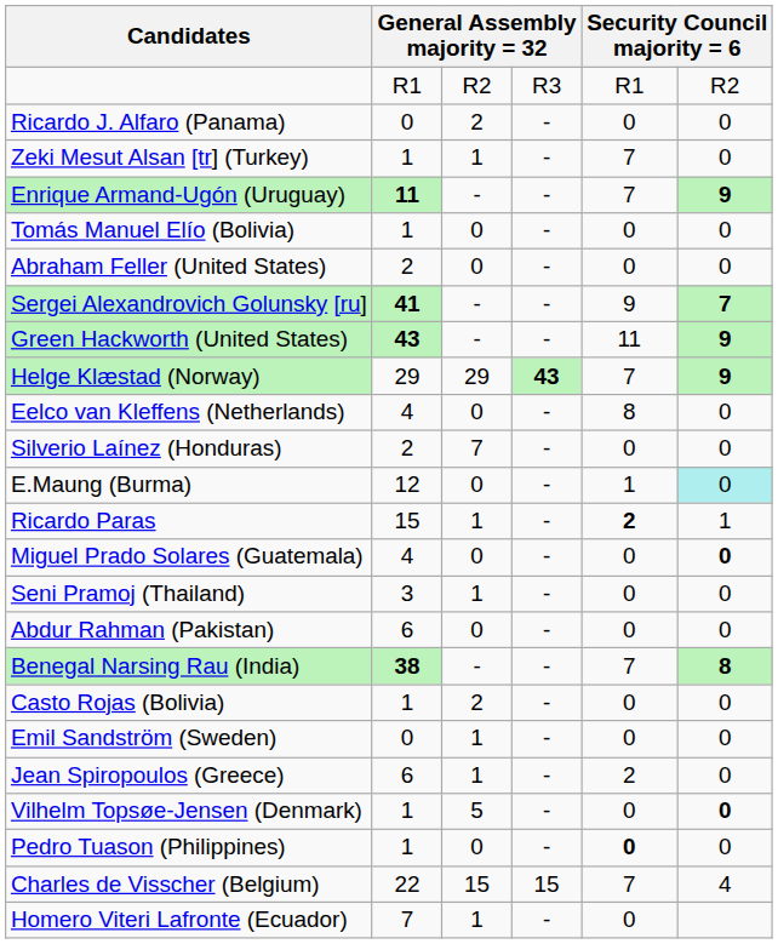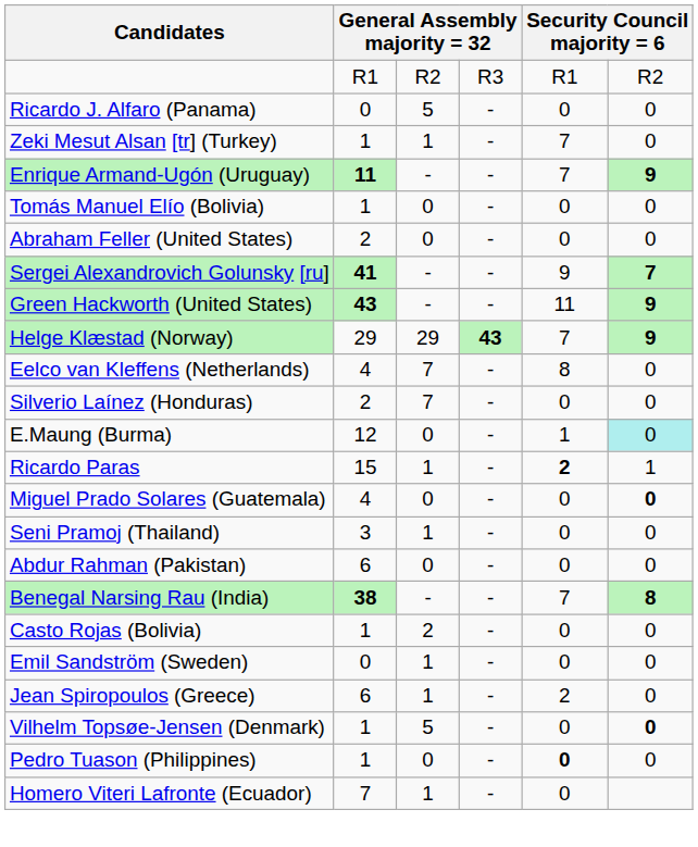 <table class="wikitable sortable" style="text-align:center">
 <tr>
 <th><strong>Candidates </strong></th>
 <th colspan=3><strong>General Assembly</strong>  <br> majority = 32</th>
 <th colspan=2><strong>Security Council</strong>  <br> majority = 6</th>
 </tr>
 <tr>
 <td></td>
 <td>R1</td>
 <td>R2</td>
 <td>R3</td>
 <td>R1</td>
 <td>R2</td>
 </tr>
 <tr>
 <td style="text-align:left"> <a href='#'>Ricardo J. Alfaro</a> (Panama)</td>
 <td>0</td>
-<td>2</td>
+<td>5</td>
 <td>-</td>
 <td>0</td>
 <td>0</td>
 </tr>
 <tr>
 <td style="text-align:left"> <a href='#'>Zeki Mesut Alsan</a> <a href='#'>[tr</a>] (Turkey)</td>
 <td>1</td>
 <td>1</td>
 <td>-</td>
 <td>7</td>
 <td>0</td>
 </tr>
 <tr>
 <td style="text-align:left; background-color:#BBF3BB"> <a href='#'>Enrique Armand-Ugón</a> (Uruguay)</td>
 <td style="background-color:#BBF3BB"><strong>11</strong></td>
 <td>-</td>
 <td>-</td>
 <td>7</td>
 <td style="background-color:#BBF3BB"><strong>9</strong></td>
 </tr>
 <tr>
 <td style="text-align:left"> <a href='#'>Tomás Manuel Elío</a> (Bolivia)</td>
 <td>1</td>
 <td>0</td>
 <td>-</td>
 <td>0</td>
 <td>0</td>
 </tr>
 <tr>
 <td style="text-align:left"> <a href='#'>Abraham Feller</a> (United States)</td>
 <td>2</td>
 <td>0</td>
 <td>-</td>
 <td>0</td>
 <td>0</td>
 </tr>
 <tr>
 <td style="text-align:left; background-color:#BBF3BB"> <a href='#'>Sergei Alexandrovich Golunsky</a> <a href='#'>[ru</a>]</td>
 <td style="background-color:#BBF3BB"><strong>41 </strong></td>
 <td>-</td>
 <td>-</td>
 <td>9</td>
 <td style="background-color:#BBF3BB"><strong>7</strong></td>
 </tr>
 <tr>
 <td style="text-align:left; background-color:#BBF3BB"> <a href='#'>Green Hackworth</a> (United States)</td>
 <td style="background-color:#BBF3BB"><strong>43</strong></td>
 <td>-</td>
 <td>-</td>
 <td>11</td>
 <td style="background-color:#BBF3BB"><strong>9</strong></td>
 </tr>
 <tr>
 <td style="text-align:left; background-color:#BBF3BB"> <a href='#'>Helge Klæstad</a> (Norway)</td>
 <td>29</td>
 <td>29</td>
 <td style="background-color:#BBF3BB"><strong>43</strong></td>
 <td>7</td>
 <td style="background-color:#BBF3BB"><strong>9</strong></td>
 </tr>
 <tr>
 <td style="text-align:left"> <a href='#'>Eelco van Kleffens</a> (Netherlands)</td>
 <td>4</td>
-<td>0</td>
+<td>7</td>
 <td>-</td>
 <td>8</td>
 <td>0</td>
 </tr>
 <tr>
 <td style="text-align:left"> <a href='#'>Silverio Laínez</a> (Honduras)</td>
 <td>2</td>
 <td>7</td>
 <td>-</td>
 <td>0</td>
 <td>0</td>
 </tr>
 <tr>
 <td style="text-align:left"> E.Maung (Burma)</td>
 <td>12</td>
 <td>0</td>
 <td>-</td>
 <td>1</td>
 <td style="background: paleturquoise;">0</td>
 </tr>
 <tr>
 <td style="text-align:left"> <a href='#'>Ricardo Paras</a></td>
 <td>15</td>
 <td>1</td>
 <td>-</td>
 <td><strong>2</strong></td>
 <td>1</td>
 </tr>
 <tr>
 <td style="text-align:left"> <a href='#'>Miguel Prado Solares</a> (Guatemala)</td>
 <td>4</td>
 <td>0</td>
 <td>-</td>
 <td>0</td>
 <td><strong>0</strong></td>
 </tr>
 <tr>
 <td style="text-align:left"> <a href='#'>Seni Pramoj</a> (Thailand)</td>
 <td>3</td>
 <td>1</td>
 <td>-</td>
 <td>0</td>
 <td>0</td>
 </tr>
 <tr>
 <td style="text-align:left"> <a href='#'>Abdur Rahman</a> (Pakistan)</td>
 <td>6</td>
 <td>0</td>
 <td>-</td>
 <td>0</td>
 <td>0</td>
 </tr>
 <tr>
 <td style="text-align:left; background-color:#BBF3BB"> <a href='#'>Benegal Narsing Rau</a> (India)</td>
 <td style="background-color:#BBF3BB"><strong>38</strong></td>
 <td>-</td>
 <td>-</td>
 <td>7</td>
 <td style="background-color:#BBF3BB"><strong>8</strong></td>
 </tr>
 <tr>
 <td style="text-align:left"> <a href='#'>Casto Rojas</a> (Bolivia)</td>
 <td>1</td>
 <td>2</td>
 <td>-</td>
 <td>0</td>
 <td>0</td>
 </tr>
 <tr>
 <td style="text-align:left"> <a href='#'>Emil Sandström</a> (Sweden)</td>
 <td>0</td>
 <td>1</td>
 <td>-</td>
 <td>0</td>
 <td>0</td>
 </tr>
 <tr>
 <td style="text-align:left"> <a href='#'>Jean Spiropoulos</a> (Greece)</td>
 <td>6</td>
 <td>1</td>
 <td>-</td>
 <td>2</td>
 <td>0</td>
 </tr>
 <tr>
 <td style="text-align:left"> <a href='#'>Vilhelm Topsøe-Jensen</a> (Denmark)</td>
 <td>1</td>
 <td>5</td>
 <td>-</td>
 <td>0</td>
 <td><strong>0</strong></td>
 </tr>
 <tr>
 <td style="text-align:left"> <a href='#'>Pedro Tuason</a> (Philippines)</td>
 <td>1</td>
 <td>0</td>
 <td>-</td>
 <td><strong>0</strong></td>
 <td>0</td>
 </tr>
 <tr>
-<td style="text-align:left"> <a href='#'>Charles de Visscher</a> (Belgium)</td>
-<td>22</td>
-<td>15</td>
-<td>15</td>
-<td>7</td>
-<td>4</td>
-</tr>
-<tr>
 <td style="text-align:left"> <a href='#'>Homero Viteri Lafronte</a> (Ecuador)</td>
 <td>7</td>
 <td>1</td>
 <td>-</td>
 <td>0</td>
 </tr>
 </table>
